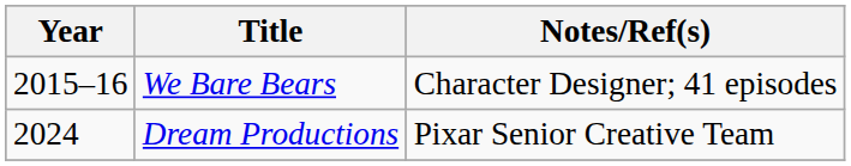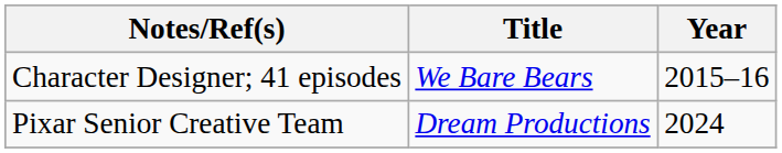 <table class="wikitable">
 <tr>
+<th>Notes/Ref(s)</th>
+<th>Title</th>
 <th>Year</th>
-<th>Title</th>
-<th>Notes/Ref(s)</th>
 </tr>
 <tr>
+<td>Character Designer; 41 episodes</td>
+<td><em><a href='#'>We Bare Bears</a></em></td>
 <td>2015–16</td>
-<td><em><a href='#'>We Bare Bears</a></em></td>
-<td>Character Designer; 41 episodes</td>
 </tr>
 <tr>
+<td>Pixar Senior Creative Team</td>
+<td><em><a href='#'>Dream Productions</a></em></td>
 <td>2024</td>
-<td><em><a href='#'>Dream Productions</a></em></td>
-<td>Pixar Senior Creative Team</td>
 </tr>
 </table>
